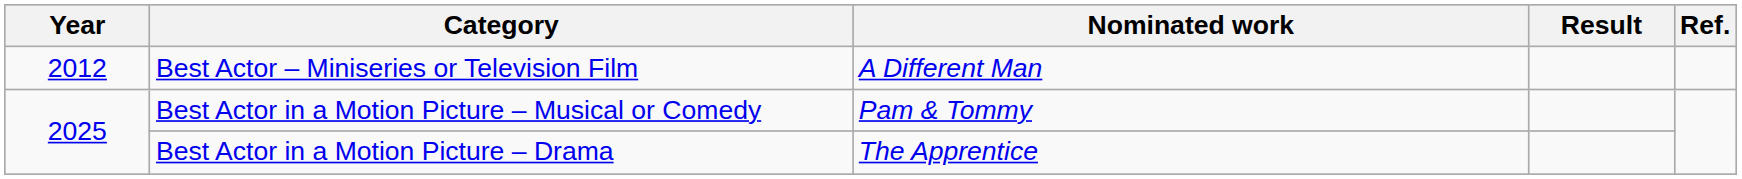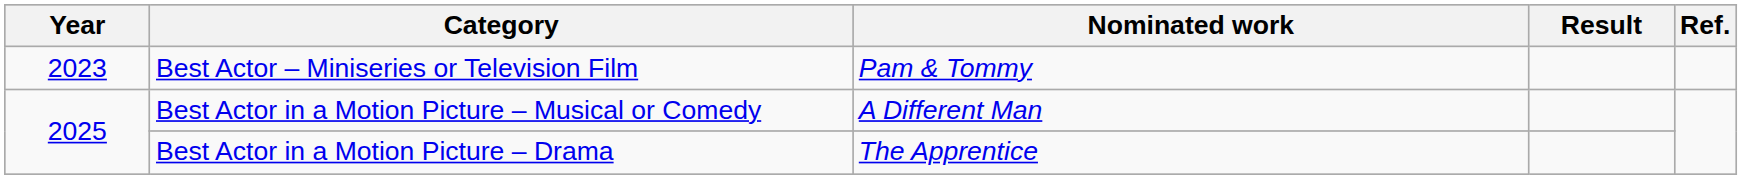 <table class=wikitable>
 <tr>
 <th scope="col" style="width:5em;">Year</th>
 <th scope="col" style="width:26em;">Category</th>
 <th scope="col" style="width:25em;">Nominated work</th>
 <th scope="col" style="width:5em;">Result</th>
 <th>Ref.</th>
 </tr>
 <tr>
-<td style="text-align:center;"><a href='#'>2012</a></td>
+<td style="text-align:center;"><a href='#'>2023</a></td>
 <td><a href='#'>Best Actor – Miniseries or Television Film</a></td>
-<td><em><a href='#'>A Different Man</a></em></td>
+<td><em><a href='#'>Pam & Tommy</a></em></td>
 <td></td>
 <td style="text-align:center;"></td>
 </tr>
 <tr>
 <td style="text-align:center;", rowspan=2><a href='#'>2025</a></td>
 <td><a href='#'>Best Actor in a Motion Picture – Musical or Comedy</a></td>
-<td><em><a href='#'>Pam & Tommy</a></em></td>
+<td><em><a href='#'>A Different Man</a></em></td>
 <td></td>
 <td style="text-align:center;" rowspan=2></td>
 </tr>
 <tr>
 <td><a href='#'>Best Actor in a Motion Picture – Drama</a></td>
 <td><em><a href='#'>The Apprentice</a></em></td>
 <td></td>
 </tr>
 </table>
